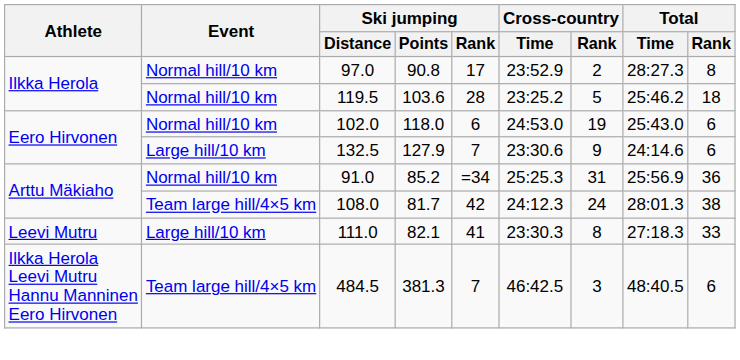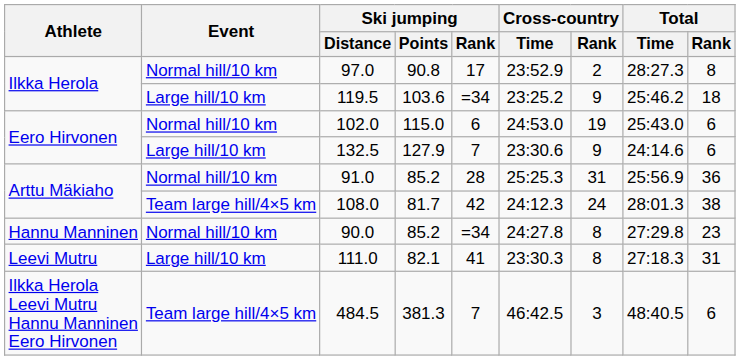 <table class="wikitable" style="font-size:90%">
 <tr>
 <th rowspan="2">Athlete</th>
 <th rowspan="2">Event</th>
 <th colspan="3">Ski jumping</th>
 <th colspan="2">Cross-country</th>
 <th colspan="2">Total</th>
 </tr>
 <tr style="font-size:95%">
 <th>Distance</th>
 <th>Points</th>
 <th>Rank</th>
 <th>Time</th>
 <th>Rank</th>
 <th>Time</th>
 <th>Rank</th>
 </tr>
 <tr align=center>
 <td align=left rowspan=2><a href='#'>Ilkka Herola</a></td>
 <td align=left><a href='#'>Normal hill/10 km</a></td>
 <td>97.0</td>
 <td>90.8</td>
 <td>17</td>
 <td>23:52.9</td>
 <td>2</td>
 <td>28:27.3</td>
 <td>8</td>
 </tr>
 <tr align=center>
-<td align=left><a href='#'>Normal hill/10 km</a></td>
+<td align=left><a href='#'>Large hill/10 km</a></td>
 <td>119.5</td>
 <td>103.6</td>
-<td>28</td>
+<td>=34</td>
 <td>23:25.2</td>
-<td>5</td>
+<td>9</td>
 <td>25:46.2</td>
 <td>18</td>
 </tr>
 <tr align=center>
 <td align=left rowspan=2><a href='#'>Eero Hirvonen</a></td>
 <td align=left><a href='#'>Normal hill/10 km</a></td>
 <td>102.0</td>
-<td>118.0</td>
+<td>115.0</td>
 <td>6</td>
 <td>24:53.0</td>
 <td>19</td>
 <td>25:43.0</td>
 <td>6</td>
 </tr>
 <tr align=center>
 <td align=left><a href='#'>Large hill/10 km</a></td>
 <td>132.5</td>
 <td>127.9</td>
 <td>7</td>
 <td>23:30.6</td>
 <td>9</td>
 <td>24:14.6</td>
 <td>6</td>
 </tr>
 <tr align=center>
 <td align=left rowspan=2><a href='#'>Arttu Mäkiaho</a></td>
 <td align=left><a href='#'>Normal hill/10 km</a></td>
 <td>91.0</td>
 <td>85.2</td>
-<td>=34</td>
+<td>28</td>
 <td>25:25.3</td>
 <td>31</td>
 <td>25:56.9</td>
 <td>36</td>
 </tr>
 <tr align=center>
 <td align=left><a href='#'>Team large hill/4×5 km</a></td>
 <td>108.0</td>
 <td>81.7</td>
 <td>42</td>
 <td>24:12.3</td>
 <td>24</td>
 <td>28:01.3</td>
 <td>38</td>
 </tr>
 <tr align=center>
+<td align=left><a href='#'>Hannu Manninen</a></td>
+<td align=left><a href='#'>Normal hill/10 km</a></td>
+<td>90.0</td>
+<td>85.2</td>
+<td>=34</td>
+<td>24:27.8</td>
+<td>8</td>
+<td>27:29.8</td>
+<td>23</td>
+</tr>
+<tr align=center>
 <td align=left><a href='#'>Leevi Mutru</a></td>
 <td align=left><a href='#'>Large hill/10 km</a></td>
 <td>111.0</td>
 <td>82.1</td>
 <td>41</td>
 <td>23:30.3</td>
 <td>8</td>
 <td>27:18.3</td>
-<td>33</td>
+<td>31</td>
 </tr>
 <tr align=center>
 <td align=left><a href='#'>Ilkka Herola</a><br><a href='#'>Leevi Mutru</a><br><a href='#'>Hannu Manninen</a><br><a href='#'>Eero Hirvonen</a></td>
 <td align=left><a href='#'>Team large hill/4×5 km</a></td>
 <td>484.5</td>
 <td>381.3</td>
 <td>7</td>
 <td>46:42.5</td>
 <td>3</td>
 <td>48:40.5</td>
 <td>6</td>
 </tr>
 </table>
